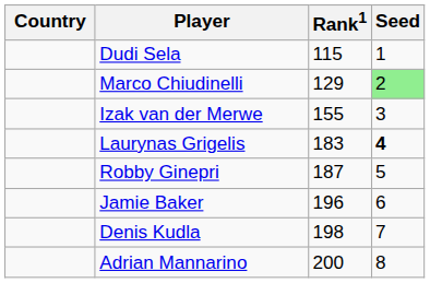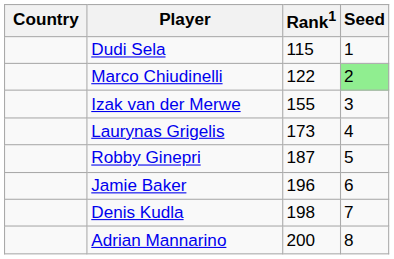 <table class="sortable wikitable">
 <tr>
 <th width="70">Country</th>
 <th width="175">Player</th>
 <th>Rank<sup>1</sup></th>
 <th>Seed</th>
 </tr>
 <tr>
 <td></td>
 <td><a href='#'>Dudi Sela</a></td>
 <td>115</td>
 <td>1</td>
 </tr>
 <tr>
 <td></td>
 <td><a href='#'>Marco Chiudinelli</a></td>
-<td>129</td>
+<td>122</td>
 <td style="background: lightgreen;">2</td>
 </tr>
 <tr>
 <td></td>
 <td><a href='#'>Izak van der Merwe</a></td>
 <td>155</td>
 <td>3</td>
 </tr>
 <tr>
 <td></td>
 <td><a href='#'>Laurynas Grigelis</a></td>
-<td>183</td>
-<td><strong>4</strong></td>
+<td>173</td>
+<td>4</td>
 </tr>
 <tr>
 <td></td>
 <td><a href='#'>Robby Ginepri</a></td>
 <td>187</td>
 <td>5</td>
 </tr>
 <tr>
 <td></td>
 <td><a href='#'>Jamie Baker</a></td>
 <td>196</td>
 <td>6</td>
 </tr>
 <tr>
 <td></td>
 <td><a href='#'>Denis Kudla</a></td>
 <td>198</td>
 <td>7</td>
 </tr>
 <tr>
 <td></td>
 <td><a href='#'>Adrian Mannarino</a></td>
 <td>200</td>
 <td>8</td>
 </tr>
 </table>
